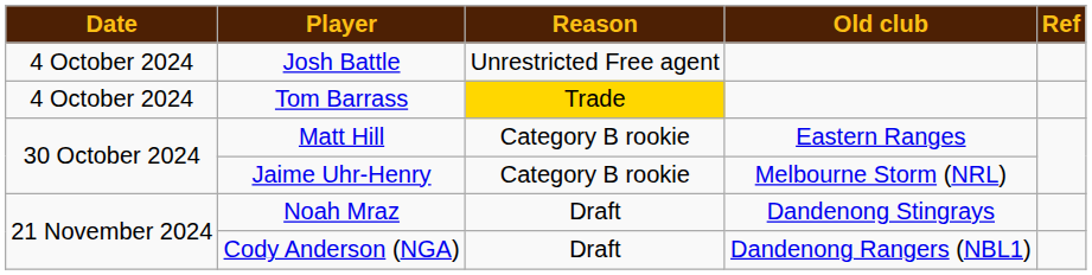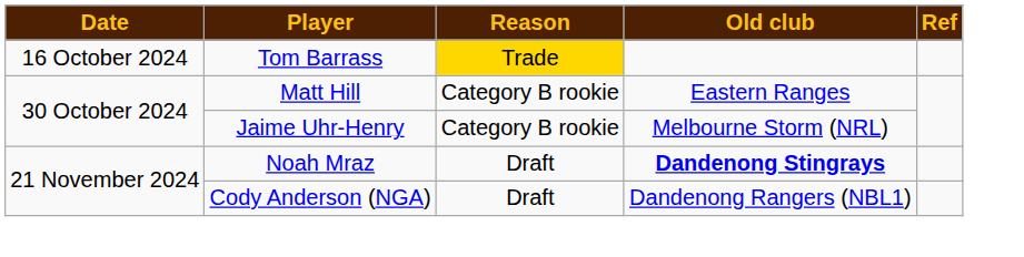 <table class="wikitable" style="text-align:center">
 <tr>
 <th style="background: #4D2004; color: #FBBF15">Date</th>
 <th style="background: #4D2004; color: #FBBF15">Player</th>
 <th style="background: #4D2004; color: #FBBF15">Reason</th>
 <th style="background: #4D2004; color: #FBBF15">Old club</th>
 <th style="background: #4D2004; color: #FBBF15">Ref</th>
 </tr>
 <tr>
-<td>4 October 2024</td>
-<td><a href='#'>Josh Battle</a></td>
-<td>Unrestricted Free agent</td>
-<td></td>
-<td></td>
-</tr>
-<tr>
-<td>4 October 2024</td>
+<td>16 October 2024</td>
 <td><a href='#'>Tom Barrass</a></td>
 <td style="background: gold;">Trade</td>
 <td></td>
 <td></td>
 </tr>
 <tr>
 <td rowspan=2>30 October 2024</td>
 <td><a href='#'>Matt Hill</a></td>
 <td>Category B rookie</td>
 <td><a href='#'>Eastern Ranges</a></td>
 <td rowspan=2></td>
 </tr>
 <tr>
 <td><a href='#'>Jaime Uhr-Henry</a></td>
 <td>Category B rookie</td>
 <td><a href='#'>Melbourne Storm</a> (<a href='#'>NRL</a>)</td>
 </tr>
 <tr>
 <td rowspan=2>21 November 2024</td>
 <td><a href='#'>Noah Mraz</a></td>
 <td>Draft</td>
-<td><a href='#'>Dandenong Stingrays</a></td>
+<td><strong><a href='#'>Dandenong Stingrays</a></strong></td>
 <td></td>
 </tr>
 <tr>
 <td><a href='#'>Cody Anderson</a> (<a href='#'>NGA</a>)</td>
 <td>Draft</td>
 <td><a href='#'>Dandenong Rangers</a> (<a href='#'>NBL1</a>)</td>
 <td></td>
 </tr>
 </table>
